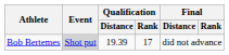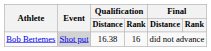 <table class="wikitable" style="font-size:90%">
 <tr>
 <th rowspan=2>Athlete</th>
 <th rowspan=2>Event</th>
 <th colspan=2>Qualification</th>
 <th colspan=2>Final</th>
 </tr>
 <tr style="font-size:95%">
 <th>Distance</th>
 <th>Rank</th>
 <th>Distance</th>
 <th>Rank</th>
 </tr>
 <tr align=center>
 <td align=left><a href='#'>Bob Bertemes</a></td>
 <td style="background: lightgrey; text-align:left;"><a href='#'>Shot put</a></td>
-<td>19.39</td>
-<td>17</td>
+<td>16.38</td>
+<td>16</td>
 <td colspan=2>did not advance</td>
 </tr>
 </table>
